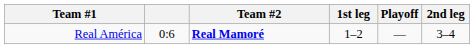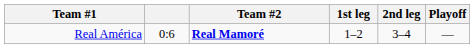 <table class="wikitable" style="text-align: center;">
 <tr>
 <th width="175">Team #1</th>
 <th width="50"></th>
 <th width="175">Team #2</th>
 <th width="55">1st leg</th>
+<th width="55">2nd leg</th>
 <th width="50">Playoff</th>
-<th width="55">2nd leg</th>
 </tr>
 <tr>
 <td align=right><a href='#'>Real América</a></td>
 <td>0:6</td>
 <td align=left><strong><a href='#'>Real Mamoré</a></strong></td>
 <td>1–2</td>
+<td>3–4</td>
 <td>—</td>
-<td>3–4</td>
 </tr>
 </table>
